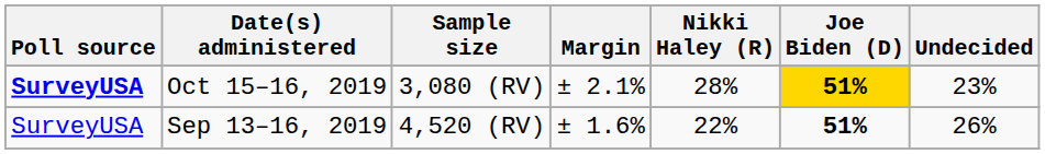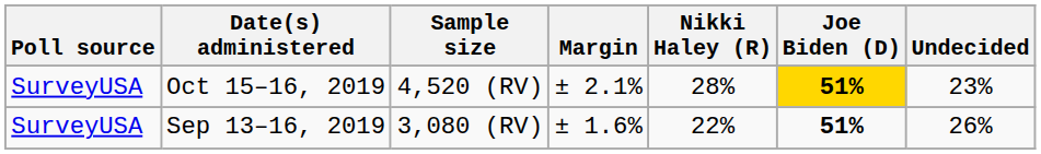 <table class="wikitable sortable" style="font-size:90%;text-align:center;">
 <tr valign=bottom style="font-size:90%;">
 <th>Poll source</th>
 <th>Date(s)<br>administered</th>
 <th>Sample<br>size</th>
 <th>Margin<br></th>
 <th>Nikki<br>Haley (R)</th>
 <th>Joe<br>Biden (D)</th>
 <th>Undecided</th>
 </tr>
 <tr>
-<td style="text-align:left;"><strong><a href='#'>SurveyUSA</a></strong></td>
+<td style="text-align:left;"><a href='#'>SurveyUSA</a></td>
 <td>Oct 15–16, 2019</td>
-<td>3,080 (RV)</td>
+<td>4,520 (RV)</td>
 <td>± 2.1%</td>
 <td>28%</td>
 <td style="background: gold;"><strong>51%</strong></td>
 <td>23%</td>
 </tr>
 <tr>
 <td style="text-align:left;"><a href='#'>SurveyUSA</a></td>
 <td>Sep 13–16, 2019</td>
-<td>4,520 (RV)</td>
+<td>3,080 (RV)</td>
 <td>± 1.6%</td>
 <td>22%</td>
 <td><strong>51%</strong></td>
 <td>26%</td>
 </tr>
 </table>
